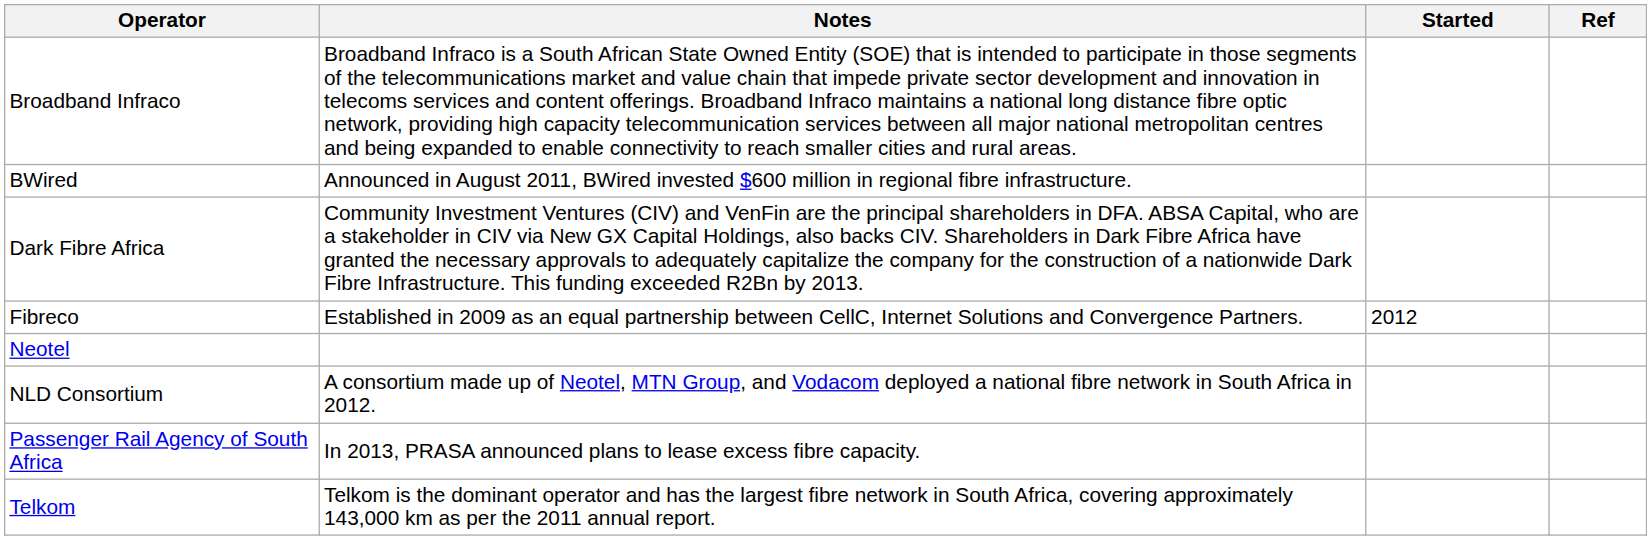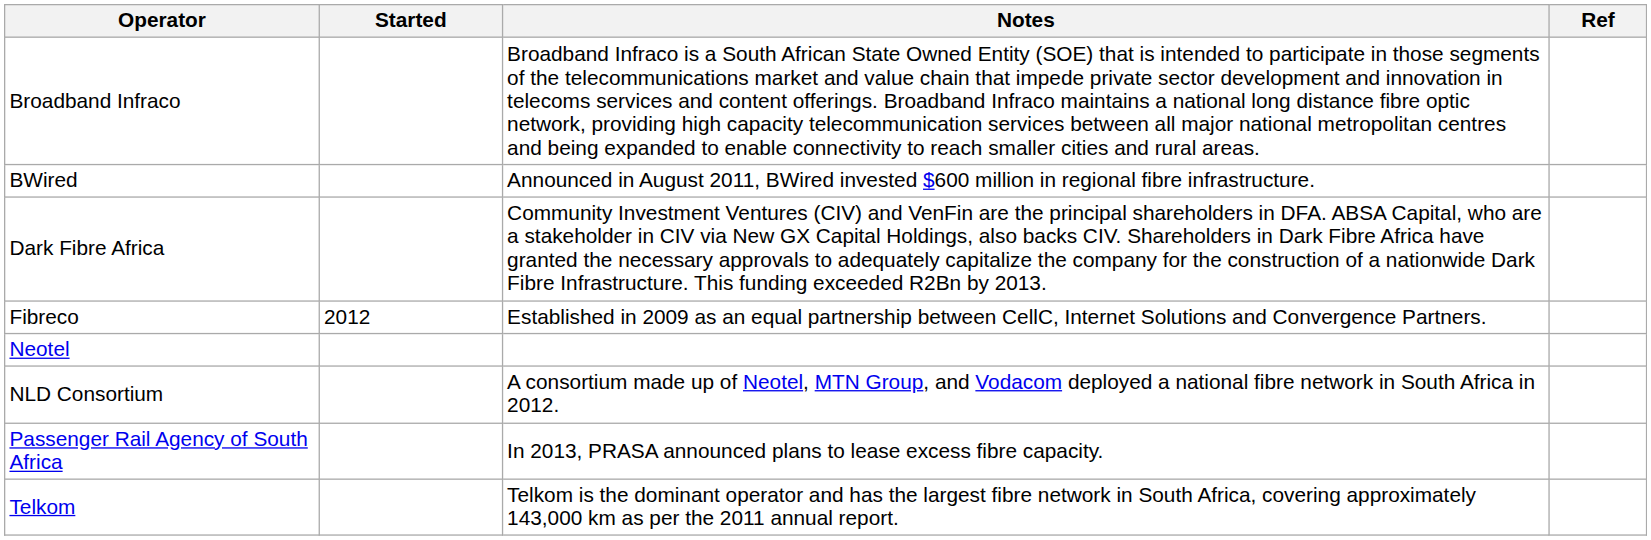 <table class="wikitable" style="background: #FFFFFF; width: 100%; white-space: normal;">
 <tr>
 <th scope="col" width="100px">Operator</th>
+<th scope="col" width="20px">Started</th>
 <th scope="col" width="350px">Notes</th>
-<th scope="col" width="20px">Started</th>
 <th scope="col" width="20px">Ref</th>
 </tr>
 <tr>
 <td>Broadband Infraco</td>
+<td></td>
 <td>Broadband  Infraco is a South African State Owned Entity (SOE) that is intended to participate in those segments of the telecommunications market and value chain that impede private sector development and innovation in telecoms services and content offerings. Broadband Infraco maintains a national long distance fibre optic network, providing high capacity telecommunication services between all major national metropolitan centres and being expanded to enable connectivity to reach smaller cities and rural areas.</td>
-<td></td>
 <td></td>
 </tr>
 <tr>
 <td>BWired</td>
+<td></td>
 <td>Announced in August 2011, BWired invested <a href='#'>$</a>600 million in regional fibre infrastructure.</td>
-<td></td>
 <td></td>
 </tr>
 <tr>
 <td>Dark Fibre Africa</td>
+<td></td>
 <td>Community Investment Ventures (CIV) and VenFin are the principal shareholders in DFA. ABSA Capital, who are a stakeholder in CIV via New GX Capital Holdings, also backs CIV. Shareholders in Dark Fibre Africa have granted the necessary approvals to adequately capitalize the company for the construction of a nationwide Dark Fibre Infrastructure. This funding exceeded R2Bn by 2013.</td>
-<td></td>
 <td></td>
 </tr>
 <tr>
 <td>Fibreco</td>
+<td>2012</td>
 <td>Established in 2009 as an equal partnership between CellC, Internet Solutions and Convergence Partners.</td>
-<td>2012</td>
 <td></td>
 </tr>
 <tr>
 <td><a href='#'>Neotel</a></td>
 <td></td>
 <td></td>
 <td></td>
 </tr>
 <tr>
 <td>NLD Consortium</td>
+<td></td>
 <td>A consortium made up of <a href='#'>Neotel</a>, <a href='#'>MTN Group</a>, and <a href='#'>Vodacom</a> deployed a national fibre network in South Africa in 2012.</td>
-<td></td>
 <td></td>
 </tr>
 <tr>
 <td><a href='#'>Passenger Rail Agency of South Africa</a></td>
+<td></td>
 <td>In 2013, PRASA announced plans to lease excess fibre capacity.</td>
-<td></td>
 <td></td>
 </tr>
 <tr>
 <td><a href='#'>Telkom</a></td>
+<td></td>
 <td>Telkom is the dominant operator and has the largest fibre network in South Africa, covering approximately 143,000 km as per the 2011 annual report.</td>
-<td></td>
 <td></td>
 </tr>
 </table>
